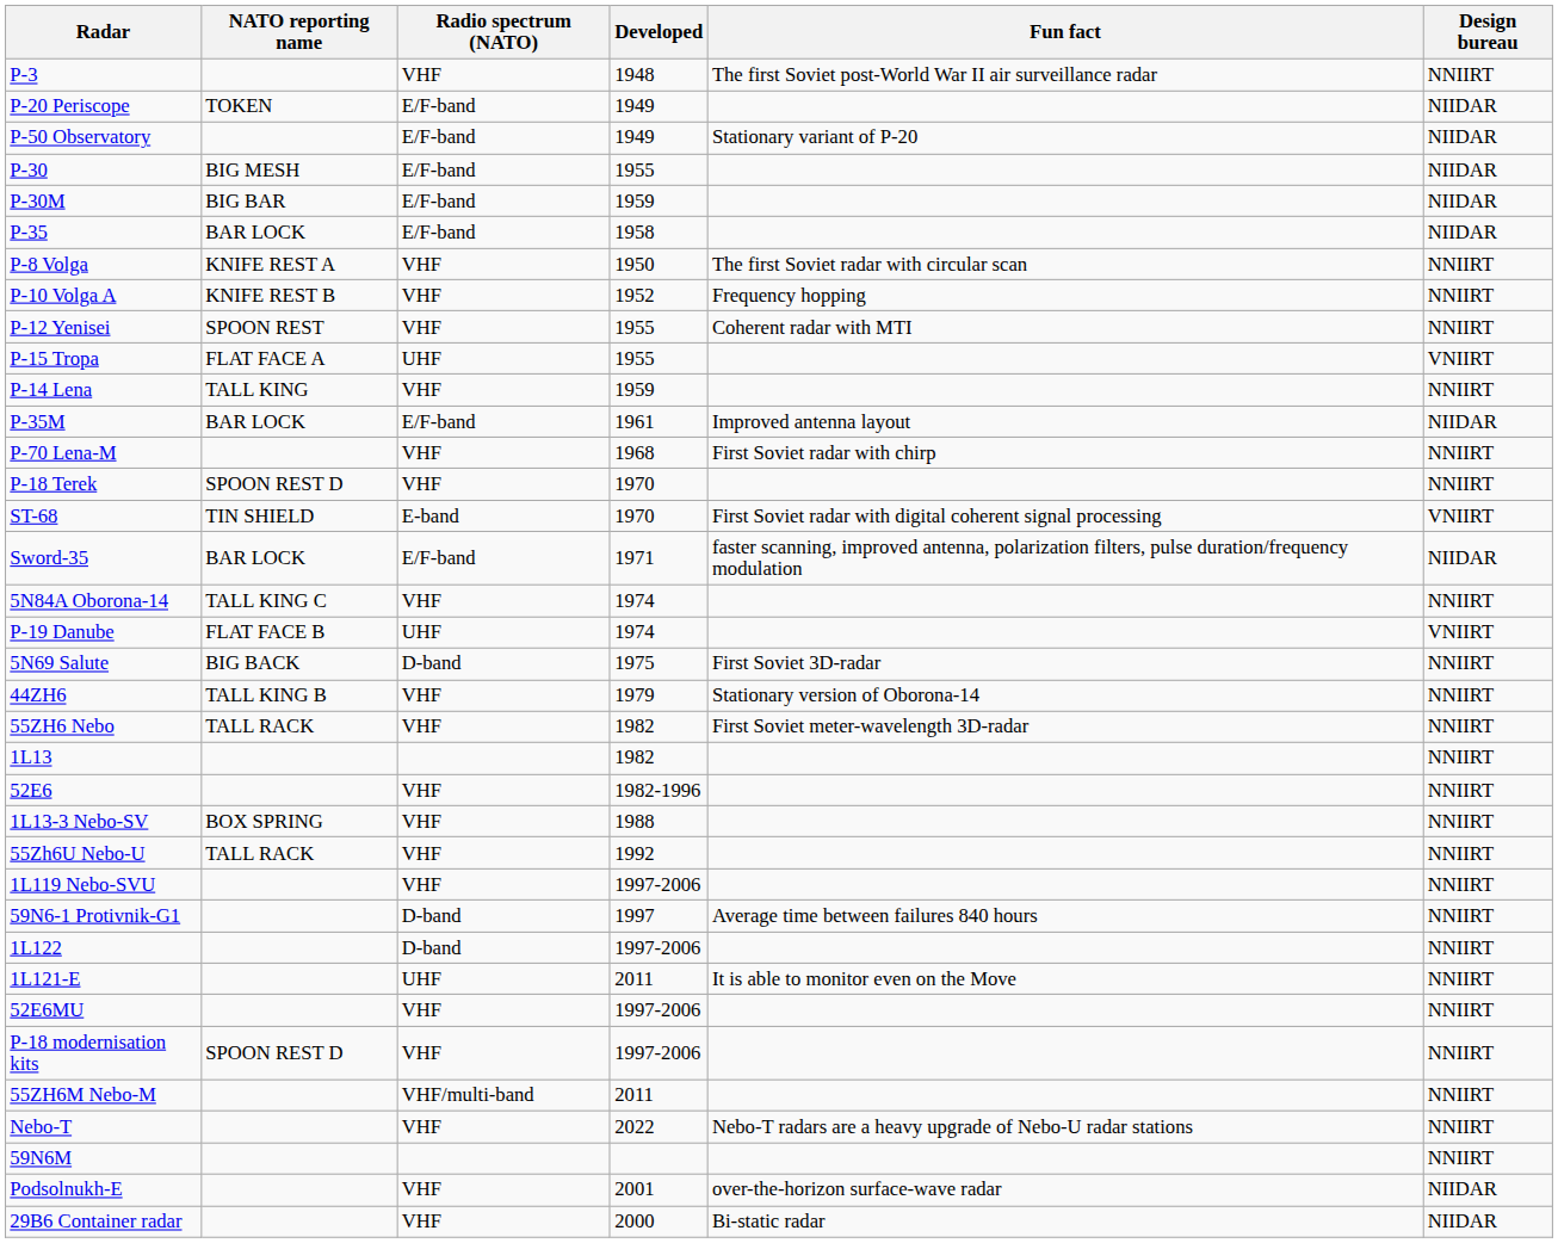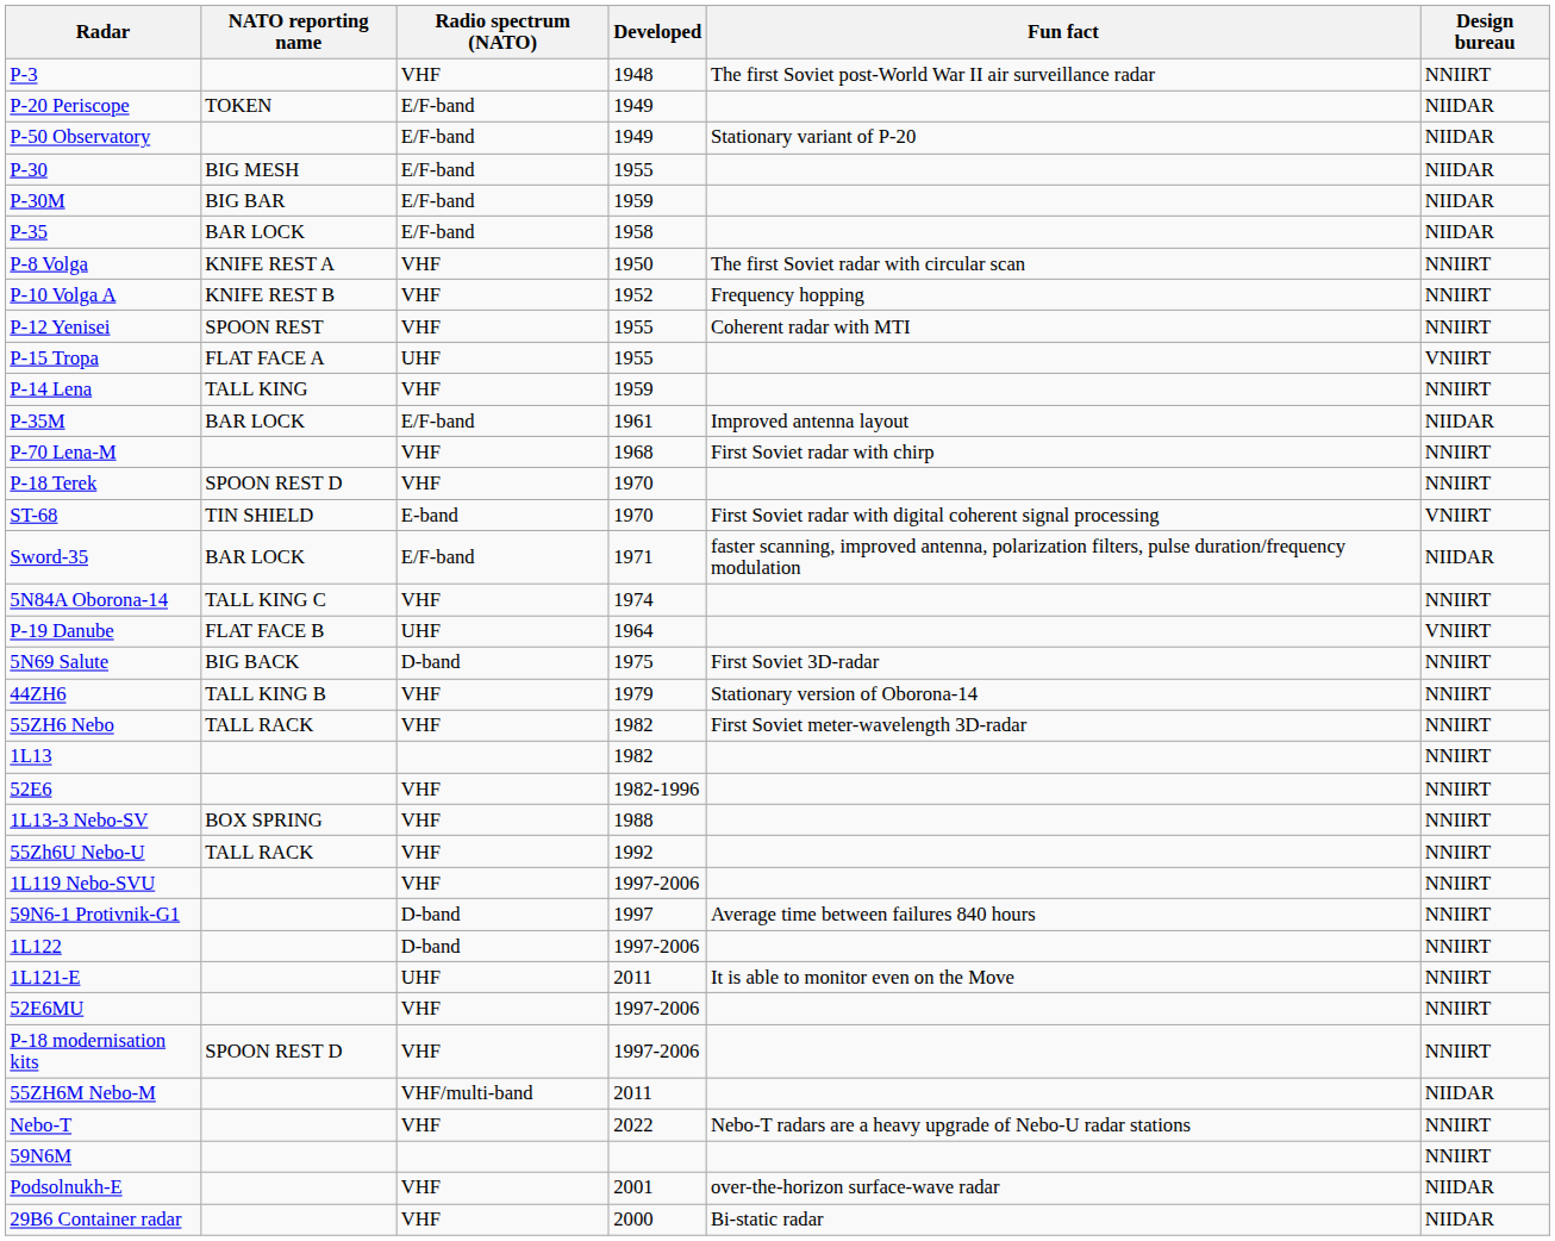 <table class="sortable wikitable">
 <tr>
 <th>Radar</th>
 <th>NATO reporting name</th>
 <th>Radio spectrum (NATO)</th>
 <th>Developed</th>
 <th>Fun fact</th>
 <th>Design bureau</th>
 </tr>
 <tr>
 <td><a href='#'>P-3</a></td>
 <td></td>
 <td>VHF</td>
 <td>1948</td>
 <td>The first Soviet post-World War II air surveillance radar</td>
 <td>NNIIRT</td>
 </tr>
 <tr>
 <td><a href='#'>P-20 Periscope</a></td>
 <td>TOKEN</td>
 <td>E/F-band</td>
 <td>1949</td>
 <td></td>
 <td>NIIDAR</td>
 </tr>
 <tr>
 <td><a href='#'>P-50 Observatory</a></td>
 <td></td>
 <td>E/F-band</td>
 <td>1949</td>
 <td>Stationary variant of P-20</td>
 <td>NIIDAR</td>
 </tr>
 <tr>
 <td><a href='#'>P-30</a></td>
 <td>BIG MESH</td>
 <td>E/F-band</td>
 <td>1955</td>
 <td></td>
 <td>NIIDAR</td>
 </tr>
 <tr>
 <td><a href='#'>P-30M</a></td>
 <td>BIG BAR</td>
 <td>E/F-band</td>
 <td>1959</td>
 <td></td>
 <td>NIIDAR</td>
 </tr>
 <tr>
 <td><a href='#'>P-35</a></td>
 <td>BAR LOCK</td>
 <td>E/F-band</td>
 <td>1958</td>
 <td></td>
 <td>NIIDAR</td>
 </tr>
 <tr>
 <td><a href='#'>P-8 Volga</a></td>
 <td>KNIFE REST A</td>
 <td>VHF</td>
 <td>1950</td>
 <td>The first Soviet radar with circular scan</td>
 <td>NNIIRT</td>
 </tr>
 <tr>
 <td><a href='#'>P-10 Volga A</a></td>
 <td>KNIFE REST B</td>
 <td>VHF</td>
 <td>1952</td>
 <td>Frequency hopping</td>
 <td>NNIIRT</td>
 </tr>
 <tr>
 <td><a href='#'>P-12 Yenisei</a></td>
 <td>SPOON REST</td>
 <td>VHF</td>
 <td>1955</td>
 <td>Coherent radar with MTI</td>
 <td>NNIIRT</td>
 </tr>
 <tr>
 <td><a href='#'>P-15 Tropa</a></td>
 <td>FLAT FACE A</td>
 <td>UHF</td>
 <td>1955</td>
 <td></td>
 <td>VNIIRT</td>
 </tr>
 <tr>
 <td><a href='#'>P-14 Lena</a></td>
 <td>TALL KING</td>
 <td>VHF</td>
 <td>1959</td>
 <td></td>
 <td>NNIIRT</td>
 </tr>
 <tr>
 <td><a href='#'>P-35M</a></td>
 <td>BAR LOCK</td>
 <td>E/F-band</td>
 <td>1961</td>
 <td>Improved antenna layout</td>
 <td>NIIDAR</td>
 </tr>
 <tr>
 <td><a href='#'>P-70 Lena-M</a></td>
 <td></td>
 <td>VHF</td>
 <td>1968</td>
 <td>First Soviet radar with chirp</td>
 <td>NNIIRT</td>
 </tr>
 <tr>
 <td><a href='#'>P-18 Terek</a></td>
 <td>SPOON REST D</td>
 <td>VHF</td>
 <td>1970</td>
 <td></td>
 <td>NNIIRT</td>
 </tr>
 <tr>
 <td><a href='#'>ST-68</a></td>
 <td>TIN SHIELD</td>
 <td>E-band</td>
 <td>1970</td>
 <td>First Soviet radar with digital coherent signal processing</td>
 <td>VNIIRT</td>
 </tr>
 <tr>
 <td><a href='#'>Sword-35</a></td>
 <td>BAR LOCK</td>
 <td>E/F-band</td>
 <td>1971</td>
 <td>faster scanning, improved antenna, polarization filters, pulse duration/frequency modulation</td>
 <td>NIIDAR</td>
 </tr>
 <tr>
 <td><a href='#'>5N84A Oborona-14</a></td>
 <td>TALL KING C</td>
 <td>VHF</td>
 <td>1974</td>
 <td></td>
 <td>NNIIRT</td>
 </tr>
 <tr>
 <td><a href='#'>P-19 Danube</a></td>
 <td>FLAT FACE B</td>
 <td>UHF</td>
-<td>1974</td>
+<td>1964</td>
 <td></td>
 <td>VNIIRT</td>
 </tr>
 <tr>
 <td><a href='#'>5N69 Salute</a></td>
 <td>BIG BACK</td>
 <td>D-band</td>
 <td>1975</td>
 <td>First Soviet 3D-radar</td>
 <td>NNIIRT</td>
 </tr>
 <tr>
 <td><a href='#'>44ZH6</a></td>
 <td>TALL KING B</td>
 <td>VHF</td>
 <td>1979</td>
 <td>Stationary version of Oborona-14</td>
 <td>NNIIRT</td>
 </tr>
 <tr>
 <td><a href='#'>55ZH6 Nebo</a></td>
 <td>TALL RACK</td>
 <td>VHF</td>
 <td>1982</td>
 <td>First Soviet meter-wavelength 3D-radar</td>
 <td>NNIIRT</td>
 </tr>
 <tr>
 <td><a href='#'>1L13</a></td>
 <td></td>
 <td></td>
 <td>1982</td>
 <td></td>
 <td>NNIIRT</td>
 </tr>
 <tr>
 <td><a href='#'>52E6</a></td>
 <td></td>
 <td>VHF</td>
 <td>1982-1996</td>
 <td></td>
 <td>NNIIRT</td>
 </tr>
 <tr>
 <td><a href='#'>1L13-3 Nebo-SV</a></td>
 <td>BOX SPRING</td>
 <td>VHF</td>
 <td>1988</td>
 <td></td>
 <td>NNIIRT</td>
 </tr>
 <tr>
 <td><a href='#'>55Zh6U Nebo-U</a></td>
 <td>TALL RACK</td>
 <td>VHF</td>
 <td>1992</td>
 <td></td>
 <td>NNIIRT</td>
 </tr>
 <tr>
 <td><a href='#'>1L119 Nebo-SVU</a></td>
 <td></td>
 <td>VHF</td>
 <td>1997-2006</td>
 <td></td>
 <td>NNIIRT</td>
 </tr>
 <tr>
 <td><a href='#'>59N6-1 Protivnik-G1</a></td>
 <td></td>
 <td>D-band</td>
 <td>1997</td>
 <td>Average time between failures 840 hours</td>
 <td>NNIIRT</td>
 </tr>
 <tr>
 <td><a href='#'>1L122</a></td>
 <td></td>
 <td>D-band</td>
 <td>1997-2006</td>
 <td></td>
 <td>NNIIRT</td>
 </tr>
 <tr>
 <td><a href='#'>1L121-E</a></td>
 <td></td>
 <td>UHF</td>
 <td>2011</td>
 <td>It is able to monitor even on the Move</td>
 <td>NNIIRT</td>
 </tr>
 <tr>
 <td><a href='#'>52E6MU</a></td>
 <td></td>
 <td>VHF</td>
 <td>1997-2006</td>
 <td></td>
 <td>NNIIRT</td>
 </tr>
 <tr>
 <td><a href='#'>P-18 modernisation kits</a></td>
 <td>SPOON REST D</td>
 <td>VHF</td>
 <td>1997-2006</td>
 <td></td>
 <td>NNIIRT</td>
 </tr>
 <tr>
 <td><a href='#'>55ZH6M Nebo-M</a></td>
 <td></td>
 <td>VHF/multi-band</td>
 <td>2011</td>
 <td></td>
-<td>NNIIRT</td>
+<td>NIIDAR</td>
 </tr>
 <tr>
 <td><a href='#'>Nebo-T</a></td>
 <td></td>
 <td>VHF</td>
 <td>2022</td>
 <td>Nebo-T radars are a heavy upgrade of Nebo-U radar stations</td>
 <td>NNIIRT</td>
 </tr>
 <tr>
 <td><a href='#'>59N6M</a></td>
 <td></td>
 <td></td>
 <td></td>
 <td></td>
 <td>NNIIRT</td>
 </tr>
 <tr>
 <td><a href='#'>Podsolnukh-E</a></td>
 <td></td>
 <td>VHF</td>
 <td>2001</td>
 <td>over-the-horizon surface-wave radar</td>
 <td>NIIDAR</td>
 </tr>
 <tr>
 <td><a href='#'>29B6 Container radar</a></td>
 <td></td>
 <td>VHF</td>
 <td>2000</td>
 <td>Bi-static radar</td>
 <td>NIIDAR</td>
 </tr>
 </table>
